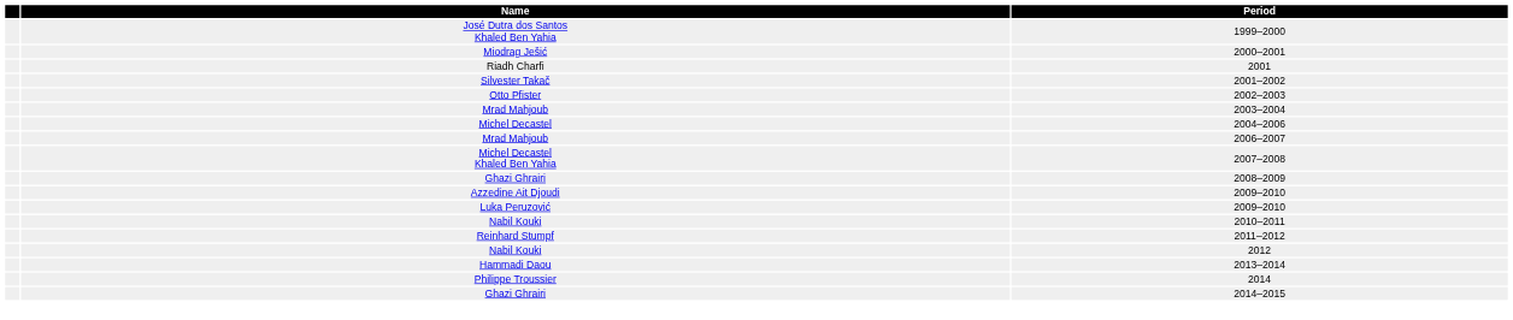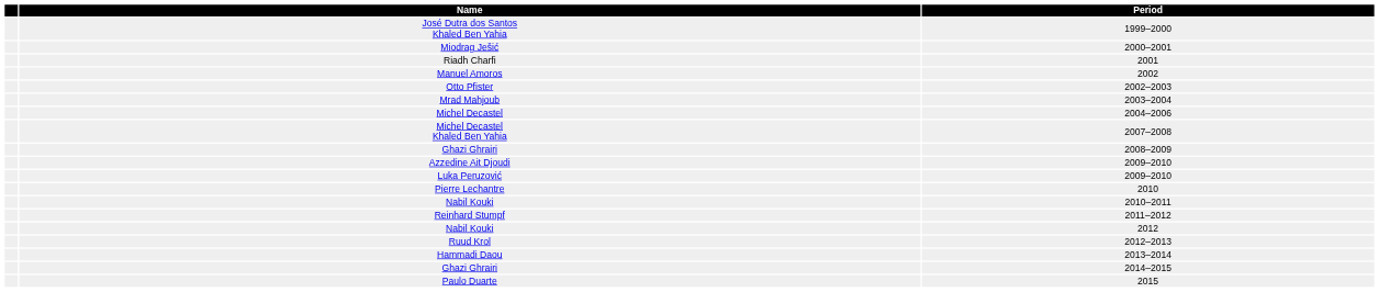 <table style=font-size:85%;width:100%>
 <tr style=color:#FFFFFF;background:Black>
 <th align=center></th>
 <th align=center>Name</th>
 <th align=center>Period</th>
 </tr>
 <tr bgcolor=#efefef>
 <td align=center><br></td>
 <td align=center><a href='#'>José Dutra dos Santos</a><br><a href='#'>Khaled Ben Yahia</a></td>
 <td align=center>1999–2000</td>
 </tr>
 <tr bgcolor=#efefef>
 <td align=center></td>
 <td align=center><a href='#'>Miodrag Ješić</a></td>
 <td align=center>2000–2001</td>
 </tr>
 <tr bgcolor=#efefef>
 <td align=center></td>
 <td align=center>Riadh Charfi</td>
 <td align=center>2001</td>
 </tr>
 <tr bgcolor=#efefef>
 <td align=center></td>
-<td align=center><a href='#'>Silvester Takač</a></td>
-<td align=center>2001–2002</td>
+<td align=center><a href='#'>Manuel Amoros</a></td>
+<td align=center>2002</td>
 </tr>
 <tr bgcolor=#efefef>
 <td align=center></td>
 <td align=center><a href='#'>Otto Pfister</a></td>
 <td align=center>2002–2003</td>
 </tr>
 <tr bgcolor=#efefef>
 <td align=center></td>
 <td align=center><a href='#'>Mrad Mahjoub</a></td>
 <td align=center>2003–2004</td>
 </tr>
 <tr bgcolor=#efefef>
 <td align=center></td>
 <td align=center><a href='#'>Michel Decastel</a></td>
 <td align=center>2004–2006</td>
-</tr>
-<tr bgcolor=#efefef>
-<td align=center></td>
-<td align=center><a href='#'>Mrad Mahjoub</a></td>
-<td align=center>2006–2007</td>
 </tr>
 <tr bgcolor=#efefef>
 <td align=center><br></td>
 <td align=center><a href='#'>Michel Decastel</a><br><a href='#'>Khaled Ben Yahia</a></td>
 <td align=center>2007–2008</td>
 </tr>
 <tr bgcolor=#efefef>
 <td align=center></td>
 <td align=center><a href='#'>Ghazi Ghrairi</a></td>
 <td align=center>2008–2009</td>
 </tr>
 <tr bgcolor=#efefef>
 <td align=center></td>
 <td align=center><a href='#'>Azzedine Ait Djoudi</a></td>
 <td align=center>2009–2010</td>
 </tr>
 <tr bgcolor=#efefef>
 <td align=center></td>
 <td align=center><a href='#'>Luka Peruzović</a></td>
 <td align=center>2009–2010</td>
 </tr>
 <tr bgcolor=#efefef>
 <td align=center></td>
+<td align=center><a href='#'>Pierre Lechantre</a></td>
+<td align=center>2010</td>
+</tr>
+<tr bgcolor=#efefef>
+<td align=center></td>
 <td align=center><a href='#'>Nabil Kouki</a></td>
 <td align=center>2010–2011</td>
 </tr>
 <tr bgcolor=#efefef>
 <td align=center></td>
 <td align=center><a href='#'>Reinhard Stumpf</a></td>
 <td align=center>2011–2012</td>
 </tr>
 <tr bgcolor=#efefef>
 <td align=center></td>
 <td align=center><a href='#'>Nabil Kouki</a></td>
 <td align=center>2012</td>
 </tr>
 <tr bgcolor=#efefef>
 <td align=center></td>
-<td align=center><a href='#'>Hammadi Daou</a></td>
-<td align=center>2013–2014</td>
+<td align=center><a href='#'>Ruud Krol</a></td>
+<td align=center>2012–2013</td>
 </tr>
 <tr bgcolor=#efefef>
 <td align=center></td>
-<td align=center><a href='#'>Philippe Troussier</a></td>
-<td align=center>2014</td>
+<td align=center><a href='#'>Hammadi Daou</a></td>
+<td align=center>2013–2014</td>
 </tr>
 <tr bgcolor=#efefef>
 <td align=center></td>
 <td align=center><a href='#'>Ghazi Ghrairi</a></td>
 <td align=center>2014–2015</td>
 </tr>
 <tr bgcolor=#efefef>
+<td align=center></td>
+<td align=center><a href='#'>Paulo Duarte</a></td>
+<td align=center>2015</td>
+</tr>
+<tr bgcolor=#efefef>
 </tr>
 </table>
